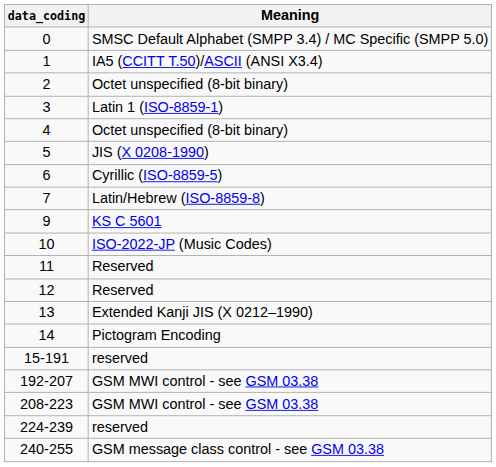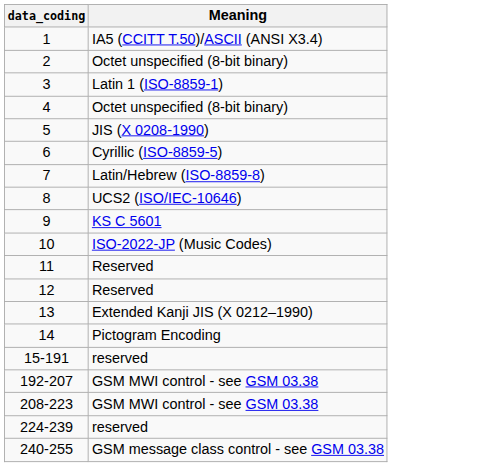 <table class="wikitable">
 <tr>
 <th><code>data_coding</code></th>
 <th>Meaning</th>
-</tr>
-<tr>
-<td style="text-align:center">0</td>
-<td>SMSC Default Alphabet (SMPP 3.4) / MC Specific (SMPP 5.0)</td>
 </tr>
 <tr>
 <td style="text-align:center">1</td>
 <td>IA5 (<a href='#'>CCITT T.50</a>)/<a href='#'>ASCII</a> (ANSI X3.4)</td>
 </tr>
 <tr>
 <td style="text-align:center">2</td>
 <td>Octet unspecified (8-bit binary)</td>
 </tr>
 <tr>
 <td style="text-align:center">3</td>
 <td>Latin 1 (<a href='#'>ISO-8859-1</a>)</td>
 </tr>
 <tr>
 <td style="text-align:center">4</td>
 <td>Octet unspecified (8-bit binary)</td>
 </tr>
 <tr>
 <td style="text-align:center">5</td>
 <td>JIS (<a href='#'>X 0208-1990</a>)</td>
 </tr>
 <tr>
 <td style="text-align:center">6</td>
 <td>Cyrillic (<a href='#'>ISO-8859-5</a>)</td>
 </tr>
 <tr>
 <td style="text-align:center">7</td>
 <td>Latin/Hebrew (<a href='#'>ISO-8859-8</a>)</td>
+</tr>
+<tr>
+<td style="text-align:center">8</td>
+<td>UCS2 (<a href='#'>ISO/IEC-10646</a>)</td>
 </tr>
 <tr>
 <td style="text-align:center">9</td>
 <td><a href='#'>KS C 5601</a></td>
 </tr>
 <tr>
 <td style="text-align:center">10</td>
 <td><a href='#'>ISO-2022-JP</a> (Music Codes)</td>
 </tr>
 <tr>
 <td style="text-align:center">11</td>
 <td>Reserved</td>
 </tr>
 <tr>
 <td style="text-align:center">12</td>
 <td>Reserved</td>
 </tr>
 <tr>
 <td style="text-align:center">13</td>
 <td>Extended Kanji JIS (X 0212–1990)</td>
 </tr>
 <tr>
 <td style="text-align:center">14</td>
 <td>Pictogram Encoding</td>
 </tr>
 <tr>
 <td style="text-align:center">15-191</td>
 <td>reserved</td>
 </tr>
 <tr>
 <td style="text-align:center">192-207</td>
 <td>GSM MWI control - see <a href='#'>GSM 03.38</a></td>
 </tr>
 <tr>
 <td style="text-align:center">208-223</td>
 <td>GSM MWI control - see <a href='#'>GSM 03.38</a></td>
 </tr>
 <tr>
 <td style="text-align:center">224-239</td>
 <td>reserved</td>
 </tr>
 <tr>
 <td style="text-align:center">240-255</td>
 <td>GSM message class control - see <a href='#'>GSM 03.38</a></td>
 </tr>
 </table>
